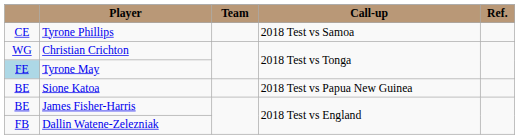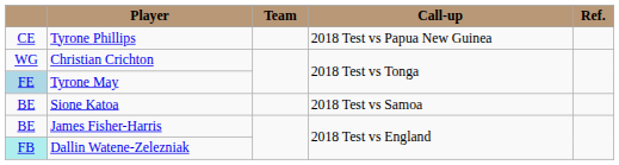 <table style="width:700px;" class="wikitable sortable">
 <tr style="background:#bdb76b;">
 </tr>
 <tr bgcolor=#bdb76b>
 <th style="background:#B99877; color:black; text-align:center;"></th>
 <th style="background:#B99877; color:black; text-align:center;">Player</th>
 <th style="background:#B99877; color:black; text-align:center;">Team</th>
 <th style="background:#B99877; color:black; text-align:center;">Call-up</th>
 <th style="background:#B99877; color:black; text-align:center;" width="40">Ref.</th>
 </tr>
 <tr>
 <td style="text-align:center"><a href='#'>CE</a></td>
 <td><a href='#'>Tyrone Phillips</a></td>
 <td></td>
-<td>2018 Test vs Samoa</td>
+<td>2018 Test vs Papua New Guinea</td>
 <td></td>
 </tr>
 <tr>
 <td style="text-align:center"><a href='#'>WG</a></td>
 <td><a href='#'>Christian Crichton</a></td>
 <td rowspan="2"></td>
 <td rowspan="2">2018 Test vs Tonga</td>
 <td rowspan="2"></td>
 </tr>
 <tr>
 <td style="background: lightblue; text-align:center"><a href='#'>FE</a></td>
 <td><a href='#'>Tyrone May</a></td>
 </tr>
 <tr>
 <td style="text-align:center"><a href='#'>BE</a></td>
 <td><a href='#'>Sione Katoa</a></td>
 <td></td>
-<td>2018 Test vs Papua New Guinea</td>
+<td>2018 Test vs Samoa</td>
 <td></td>
 </tr>
 <tr>
 <td style="text-align:center"><a href='#'>BE</a></td>
 <td><a href='#'>James Fisher-Harris</a></td>
 <td rowspan="2"></td>
 <td rowspan="2">2018 Test vs England</td>
 <td rowspan="2"></td>
 </tr>
 <tr>
-<td style="text-align:center"><a href='#'>FB</a></td>
+<td style="background: paleturquoise; text-align:center"><a href='#'>FB</a></td>
 <td><a href='#'>Dallin Watene-Zelezniak</a></td>
 </tr>
 </table>
